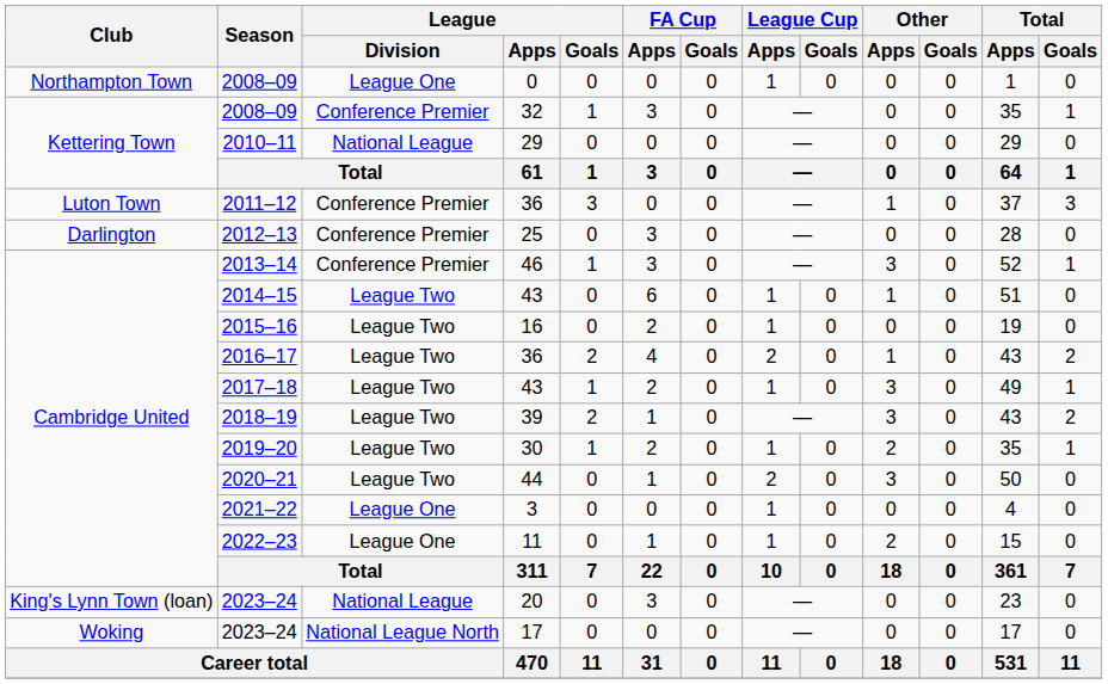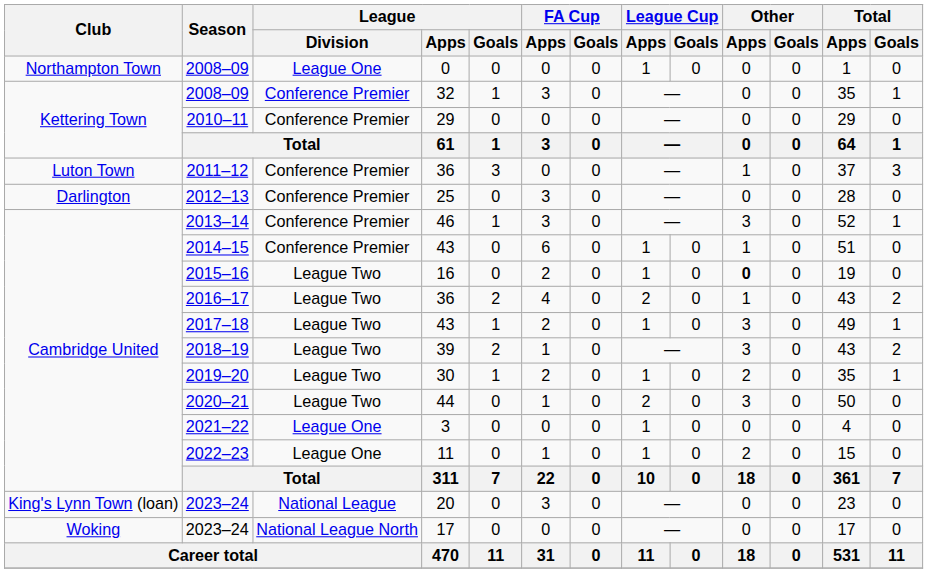 <table class="wikitable" style="text-align:center">
 <tr>
 <th rowspan=2>Club</th>
 <th rowspan=2>Season</th>
 <th colspan=3>League</th>
 <th colspan=2><a href='#'>FA Cup</a></th>
 <th colspan=2><a href='#'>League Cup</a></th>
 <th colspan=2>Other</th>
 <th colspan=2>Total</th>
 </tr>
 <tr>
 <th>Division</th>
 <th>Apps</th>
 <th>Goals</th>
 <th>Apps</th>
 <th>Goals</th>
 <th>Apps</th>
 <th>Goals</th>
 <th>Apps</th>
 <th>Goals</th>
 <th>Apps</th>
 <th>Goals</th>
 </tr>
 <tr>
 <td><a href='#'>Northampton Town</a></td>
 <td><a href='#'>2008–09</a></td>
 <td><a href='#'>League One</a></td>
 <td>0</td>
 <td>0</td>
 <td>0</td>
 <td>0</td>
 <td>1</td>
 <td>0</td>
 <td>0</td>
 <td>0</td>
 <td>1</td>
 <td>0</td>
 </tr>
 <tr>
 <td rowspan="3"><a href='#'>Kettering Town</a></td>
 <td><a href='#'>2008–09</a></td>
 <td><a href='#'>Conference Premier</a></td>
 <td>32</td>
 <td>1</td>
 <td>3</td>
 <td>0</td>
 <td colspan="2">—</td>
 <td>0</td>
 <td>0</td>
 <td>35</td>
 <td>1</td>
 </tr>
 <tr>
 <td><a href='#'>2010–11</a></td>
-<td><a href='#'>National League</a></td>
+<td>Conference Premier</td>
 <td>29</td>
 <td>0</td>
 <td>0</td>
 <td>0</td>
 <td colspan="2">—</td>
 <td>0</td>
 <td>0</td>
 <td>29</td>
 <td>0</td>
 </tr>
 <tr>
 <th colspan="2">Total</th>
 <th>61</th>
 <th>1</th>
 <th>3</th>
 <th>0</th>
 <th colspan="2">—</th>
 <th>0</th>
 <th>0</th>
 <th>64</th>
 <th>1</th>
 </tr>
 <tr>
 <td><a href='#'>Luton Town</a></td>
 <td><a href='#'>2011–12</a></td>
 <td>Conference Premier</td>
 <td>36</td>
 <td>3</td>
 <td>0</td>
 <td>0</td>
 <td colspan="2">—</td>
 <td>1</td>
 <td>0</td>
 <td>37</td>
 <td>3</td>
 </tr>
 <tr>
 <td><a href='#'>Darlington</a></td>
 <td><a href='#'>2012–13</a></td>
 <td>Conference Premier</td>
 <td>25</td>
 <td>0</td>
 <td>3</td>
 <td>0</td>
 <td colspan="2">—</td>
 <td>0</td>
 <td>0</td>
 <td>28</td>
 <td>0</td>
 </tr>
 <tr>
 <td rowspan="11"><a href='#'>Cambridge United</a></td>
 <td><a href='#'>2013–14</a></td>
 <td>Conference Premier</td>
 <td>46</td>
 <td>1</td>
 <td>3</td>
 <td>0</td>
 <td colspan="2">—</td>
 <td>3</td>
 <td>0</td>
 <td>52</td>
 <td>1</td>
 </tr>
 <tr>
 <td><a href='#'>2014–15</a></td>
-<td><a href='#'>League Two</a></td>
+<td>Conference Premier</td>
 <td>43</td>
 <td>0</td>
 <td>6</td>
 <td>0</td>
 <td>1</td>
 <td>0</td>
 <td>1</td>
 <td>0</td>
 <td>51</td>
 <td>0</td>
 </tr>
 <tr>
 <td><a href='#'>2015–16</a></td>
 <td>League Two</td>
 <td>16</td>
 <td>0</td>
 <td>2</td>
 <td>0</td>
 <td>1</td>
 <td>0</td>
-<td>0</td>
+<td><strong>0</strong></td>
 <td>0</td>
 <td>19</td>
 <td>0</td>
 </tr>
 <tr>
 <td><a href='#'>2016–17</a></td>
 <td>League Two</td>
 <td>36</td>
 <td>2</td>
 <td>4</td>
 <td>0</td>
 <td>2</td>
 <td>0</td>
 <td>1</td>
 <td>0</td>
 <td>43</td>
 <td>2</td>
 </tr>
 <tr>
 <td><a href='#'>2017–18</a></td>
 <td>League Two</td>
 <td>43</td>
 <td>1</td>
 <td>2</td>
 <td>0</td>
 <td>1</td>
 <td>0</td>
 <td>3</td>
 <td>0</td>
 <td>49</td>
 <td>1</td>
 </tr>
 <tr>
 <td><a href='#'>2018–19</a></td>
 <td>League Two</td>
 <td>39</td>
 <td>2</td>
 <td>1</td>
 <td>0</td>
 <td colspan="2">—</td>
 <td>3</td>
 <td>0</td>
 <td>43</td>
 <td>2</td>
 </tr>
 <tr>
 <td><a href='#'>2019–20</a></td>
 <td>League Two</td>
 <td>30</td>
 <td>1</td>
 <td>2</td>
 <td>0</td>
 <td>1</td>
 <td>0</td>
 <td>2</td>
 <td>0</td>
 <td>35</td>
 <td>1</td>
 </tr>
 <tr>
 <td><a href='#'>2020–21</a></td>
 <td>League Two</td>
 <td>44</td>
 <td>0</td>
 <td>1</td>
 <td>0</td>
 <td>2</td>
 <td>0</td>
 <td>3</td>
 <td>0</td>
 <td>50</td>
 <td>0</td>
 </tr>
 <tr>
 <td><a href='#'>2021–22</a></td>
 <td><a href='#'>League One</a></td>
 <td>3</td>
 <td>0</td>
 <td>0</td>
 <td>0</td>
 <td>1</td>
 <td>0</td>
 <td>0</td>
 <td>0</td>
 <td>4</td>
 <td>0</td>
 </tr>
 <tr>
 <td><a href='#'>2022–23</a></td>
 <td>League One</td>
 <td>11</td>
 <td>0</td>
 <td>1</td>
 <td>0</td>
 <td>1</td>
 <td>0</td>
 <td>2</td>
 <td>0</td>
 <td>15</td>
 <td>0</td>
 </tr>
 <tr>
 <th colspan="2">Total</th>
 <th>311</th>
 <th>7</th>
 <th>22</th>
 <th>0</th>
 <th>10</th>
 <th>0</th>
 <th>18</th>
 <th>0</th>
 <th>361</th>
 <th>7</th>
 </tr>
 <tr>
 <td><a href='#'>King's Lynn Town</a> (loan)</td>
 <td><a href='#'>2023–24</a></td>
 <td><a href='#'>National League</a></td>
 <td>20</td>
 <td>0</td>
 <td>3</td>
 <td>0</td>
 <td colspan="2">—</td>
 <td>0</td>
 <td>0</td>
 <td>23</td>
 <td>0</td>
 </tr>
 <tr>
 <td><a href='#'>Woking</a></td>
 <td>2023–24</td>
 <td><a href='#'>National League North</a></td>
 <td>17</td>
 <td>0</td>
 <td>0</td>
 <td>0</td>
 <td colspan="2">—</td>
 <td>0</td>
 <td>0</td>
 <td>17</td>
 <td>0</td>
 </tr>
 <tr>
 <th colspan="3">Career total</th>
 <th>470</th>
 <th>11</th>
 <th>31</th>
 <th>0</th>
 <th>11</th>
 <th>0</th>
 <th>18</th>
 <th>0</th>
 <th>531</th>
 <th>11</th>
 </tr>
 <tr>
 </tr>
 </table>
